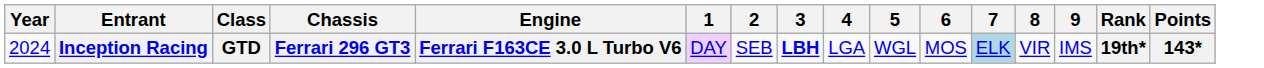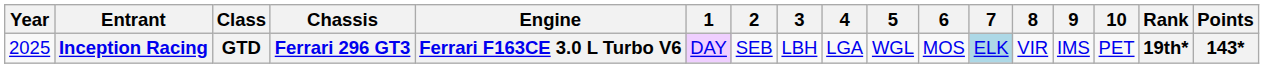 <table class="wikitable" style="text-align:center; font-size:85%">
 <tr>
 <th>Year</th>
 <th>Entrant</th>
 <th>Class</th>
 <th>Chassis</th>
 <th>Engine</th>
 <th>1</th>
 <th>2</th>
 <th>3</th>
 <th>4</th>
 <th>5</th>
 <th>6</th>
 <th>7</th>
 <th>8</th>
 <th>9</th>
+<th>10</th>
 <th>Rank</th>
 <th>Points</th>
 </tr>
 <tr>
-<td><a href='#'>2024</a></td>
+<td><a href='#'>2025</a></td>
 <th><a href='#'>Inception Racing</a></th>
 <th>GTD</th>
 <th><a href='#'>Ferrari 296 GT3</a></th>
 <th><a href='#'>Ferrari F163CE</a> 3.0 L Turbo V6</th>
 <td style="background:#EFCFFF;"><a href='#'>DAY</a><br></td>
 <td><a href='#'>SEB</a></td>
-<td><strong><a href='#'>LBH</a></strong></td>
+<td><a href='#'>LBH</a></td>
 <td><a href='#'>LGA</a></td>
 <td><a href='#'>WGL</a></td>
 <td><a href='#'>MOS</a></td>
 <td style="background: lightblue;"><a href='#'>ELK</a></td>
 <td><a href='#'>VIR</a></td>
 <td><a href='#'>IMS</a></td>
+<td><a href='#'>PET</a></td>
 <th>19th*</th>
 <th>143*</th>
 </tr>
 </table>
